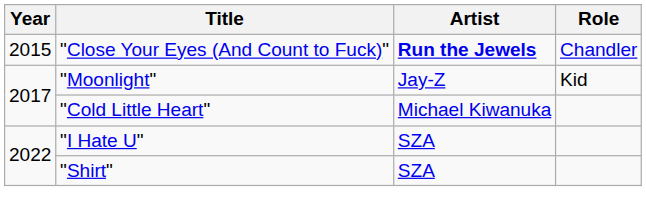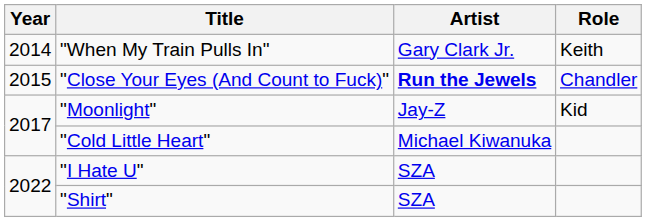 <table class="wikitable sortable">
 <tr>
 <th>Year</th>
 <th>Title</th>
 <th>Artist</th>
 <th>Role</th>
+</tr>
+<tr>
+<td>2014</td>
+<td>"When My Train Pulls In"</td>
+<td><a href='#'>Gary Clark Jr.</a></td>
+<td>Keith</td>
 </tr>
 <tr>
 <td>2015</td>
 <td>"<a href='#'>Close Your Eyes (And Count to Fuck)</a>"</td>
 <td><strong><a href='#'>Run the Jewels</a></strong></td>
 <td><a href='#'>Chandler</a></td>
 </tr>
 <tr>
 <td rowspan=2>2017</td>
 <td>"<a href='#'>Moonlight</a>"</td>
 <td><a href='#'>Jay-Z</a></td>
 <td>Kid</td>
 </tr>
 <tr>
 <td>"<a href='#'>Cold Little Heart</a>"</td>
 <td><a href='#'>Michael Kiwanuka</a></td>
 <td></td>
 </tr>
 <tr>
 <td rowspan="2">2022</td>
 <td>"<a href='#'>I Hate U</a>"</td>
 <td><a href='#'>SZA</a></td>
 <td></td>
 </tr>
 <tr>
 <td>"<a href='#'>Shirt</a>"</td>
 <td><a href='#'>SZA</a></td>
 <td></td>
 </tr>
 </table>
